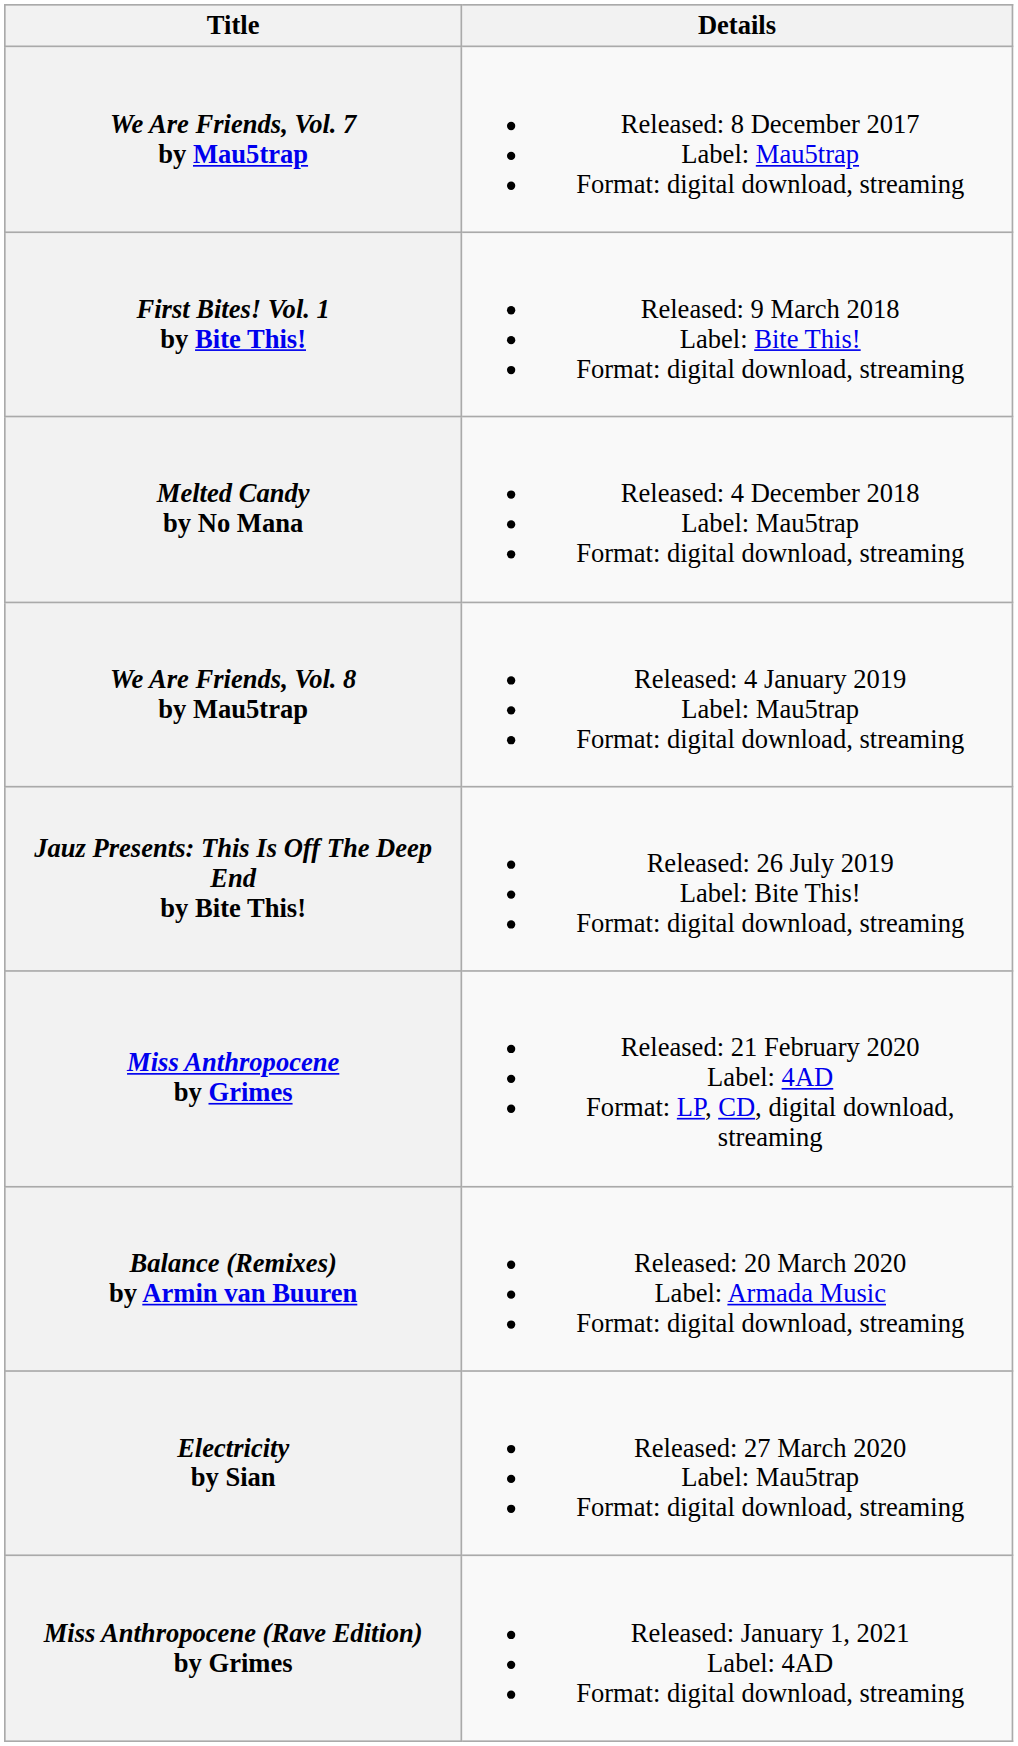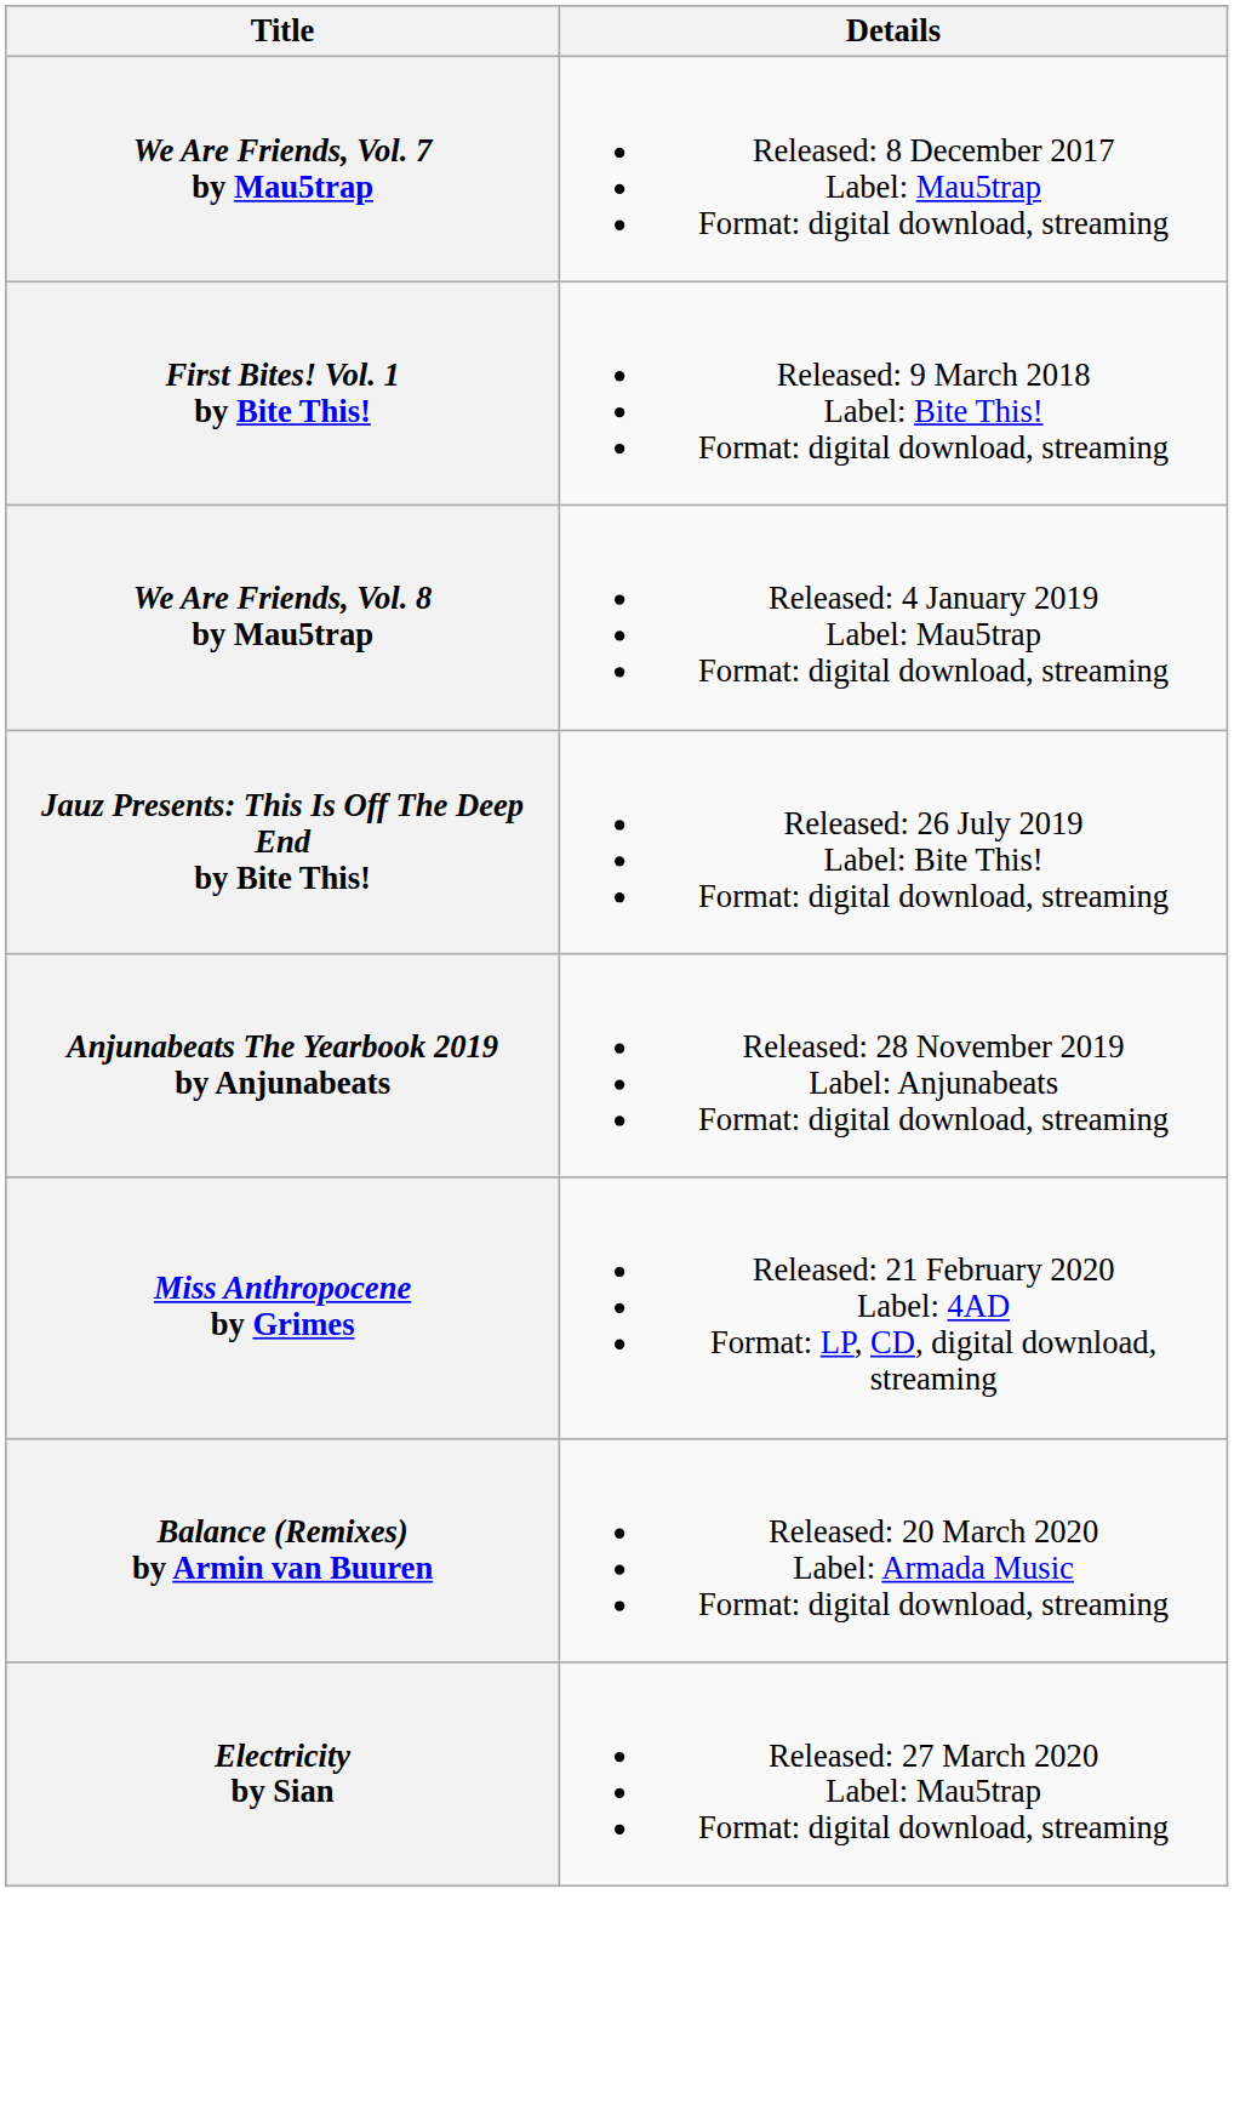 <table class="wikitable plainrowheaders" style="text-align:center;">
 <tr>
 <th scope="col">Title</th>
 <th scope="col">Details</th>
 </tr>
 <tr>
 <th scope="row"><em>We Are Friends, Vol. 7</em><br>by <a href='#'>Mau5trap</a></th>
 <td><br><ul><li>Released: 8 December 2017</li><li>Label: <a href='#'>Mau5trap</a></li><li>Format: digital download, streaming</li></ul></td>
 </tr>
 <tr>
 <th scope="row"><em>First Bites! Vol. 1</em><br>by <a href='#'>Bite This!</a></th>
 <td><br><ul><li>Released: 9 March 2018</li><li>Label: <a href='#'>Bite This!</a></li><li>Format: digital download, streaming</li></ul></td>
 </tr>
 <tr>
-<th scope="row"><em>Melted Candy</em><br>by No Mana</th>
-<td><br><ul><li>Released: 4 December 2018</li><li>Label: Mau5trap</li><li>Format: digital download, streaming</li></ul></td>
-</tr>
-<tr>
 <th scope="row"><em>We Are Friends, Vol. 8</em><br>by Mau5trap</th>
 <td><br><ul><li>Released: 4 January 2019</li><li>Label: Mau5trap</li><li>Format: digital download, streaming</li></ul></td>
 </tr>
 <tr>
 <th scope="row"><em>Jauz Presents: This Is Off The Deep End</em><br>by Bite This!</th>
 <td><br><ul><li>Released: 26 July 2019</li><li>Label: Bite This!</li><li>Format: digital download, streaming</li></ul></td>
+</tr>
+<tr>
+<th scope="row"><em>Anjunabeats The Yearbook 2019</em><br>by Anjunabeats</th>
+<td><br><ul><li>Released: 28 November 2019</li><li>Label: Anjunabeats</li><li>Format: digital download, streaming</li></ul></td>
 </tr>
 <tr>
 <th scope="row"><em><a href='#'>Miss Anthropocene</a></em><br>by <a href='#'>Grimes</a></th>
 <td><br><ul><li>Released: 21 February 2020</li><li>Label: <a href='#'>4AD</a></li><li>Format: <a href='#'>LP</a>, <a href='#'>CD</a>, digital download, streaming</li></ul></td>
 </tr>
 <tr>
 <th scope="row"><em>Balance (Remixes)</em><br>by <a href='#'>Armin van Buuren</a></th>
 <td><br><ul><li>Released: 20 March 2020</li><li>Label: <a href='#'>Armada Music</a></li><li>Format: digital download, streaming</li></ul></td>
 </tr>
 <tr>
 <th scope="row"><em>Electricity</em><br>by Sian</th>
 <td><br><ul><li>Released: 27 March 2020</li><li>Label: Mau5trap</li><li>Format: digital download, streaming</li></ul></td>
 </tr>
-<tr>
-<th scope="row"><em>Miss Anthropocene (Rave Edition)</em><br>by Grimes</th>
-<td><br><ul><li>Released: January 1, 2021</li><li>Label: 4AD</li><li>Format: digital download, streaming</li></ul></td>
-</tr>
 </table>
